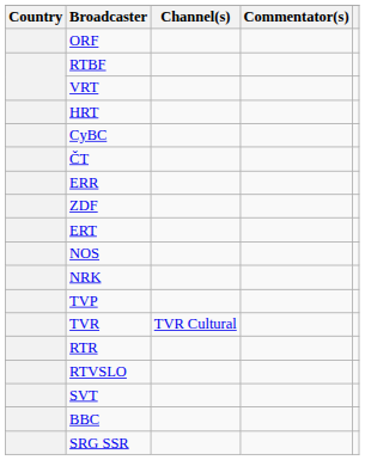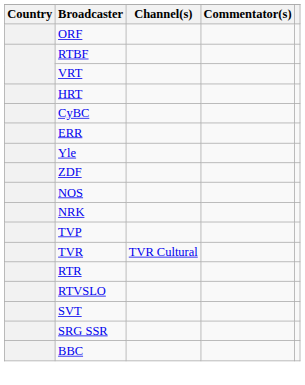 <table class="wikitable plainrowheaders">
 <tr>
 </tr>
 <tr>
 <th scope="col">Country</th>
 <th scope="col">Broadcaster</th>
 <th scope="col">Channel(s)</th>
 <th scope="col">Commentator(s)</th>
 <th scope="col"></th>
 </tr>
 <tr>
 <th scope="row"></th>
 <td><a href='#'>ORF</a></td>
 <td></td>
 <td></td>
 <td></td>
 </tr>
 <tr>
 <th scope="rowgroup" rowspan="2"></th>
 <td><a href='#'>RTBF</a></td>
 <td></td>
 <td></td>
 <td></td>
 </tr>
 <tr>
 <td><a href='#'>VRT</a></td>
 <td></td>
 <td></td>
 <td></td>
 </tr>
 <tr>
 <th scope="row"></th>
 <td><a href='#'>HRT</a></td>
 <td></td>
 <td></td>
 <td></td>
 </tr>
 <tr>
 <th scope="row"></th>
 <td><a href='#'>CyBC</a></td>
 <td></td>
 <td></td>
 <td></td>
 </tr>
 <tr>
 <th scope="row"></th>
-<td><a href='#'>ČT</a></td>
-<td></td>
-<td></td>
-<td></td>
-</tr>
-<tr>
-<th scope="row"></th>
 <td><a href='#'>ERR</a></td>
 <td></td>
 <td></td>
 <td></td>
 </tr>
 <tr>
 <th scope="row"></th>
-<td><a href='#'>ZDF</a></td>
+<td><a href='#'>Yle</a></td>
 <td></td>
 <td></td>
 <td></td>
 </tr>
 <tr>
 <th scope="row"></th>
-<td><a href='#'>ERT</a></td>
+<td><a href='#'>ZDF</a></td>
 <td></td>
 <td></td>
 <td></td>
 </tr>
 <tr>
 <th scope="row"></th>
 <td><a href='#'>NOS</a></td>
 <td></td>
 <td></td>
 <td></td>
 </tr>
 <tr>
 <th scope="row"></th>
 <td><a href='#'>NRK</a></td>
 <td></td>
 <td></td>
 <td></td>
 </tr>
 <tr>
 <th scope="row"></th>
 <td><a href='#'>TVP</a></td>
 <td></td>
 <td></td>
 <td></td>
 </tr>
 <tr>
 <th scope="row"></th>
 <td><a href='#'>TVR</a></td>
 <td><a href='#'>TVR Cultural</a></td>
 <td></td>
 <td style="text-align:center"></td>
 </tr>
 <tr>
 <th scope="row"></th>
 <td><a href='#'>RTR</a></td>
 <td></td>
 <td></td>
 <td></td>
 </tr>
 <tr>
 <th scope="row"></th>
 <td><a href='#'>RTVSLO</a></td>
 <td></td>
 <td></td>
 <td></td>
 </tr>
 <tr>
 <th scope="row"></th>
 <td><a href='#'>SVT</a></td>
 <td></td>
 <td></td>
 <td></td>
 </tr>
 <tr>
 <th scope="row"></th>
-<td><a href='#'>BBC</a></td>
+<td><a href='#'>SRG SSR</a></td>
 <td></td>
 <td></td>
 <td></td>
 </tr>
 <tr>
 <th scope="row"></th>
-<td><a href='#'>SRG SSR</a></td>
+<td><a href='#'>BBC</a></td>
 <td></td>
 <td></td>
 <td></td>
 </tr>
 </table>
